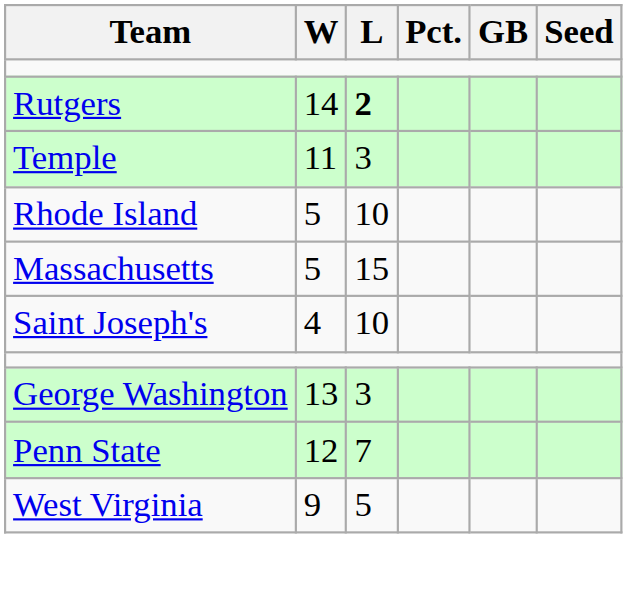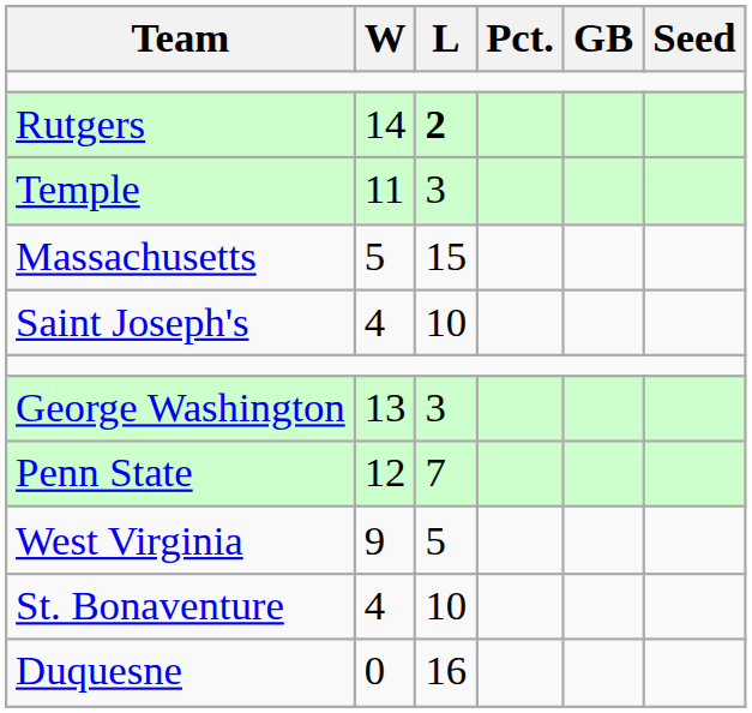 <table class=wikitable>
 <tr>
 <th>Team</th>
 <th>W</th>
 <th>L</th>
 <th>Pct.</th>
 <th>GB</th>
 <th>Seed</th>
 </tr>
 <tr>
 <td colspan=6></td>
 </tr>
 <tr bgcolor=#ccffcc>
 <td><a href='#'>Rutgers</a></td>
 <td>14</td>
 <td><strong>2</strong></td>
 <td></td>
 <td></td>
 <td></td>
 </tr>
 <tr bgcolor=#ccffcc>
 <td><a href='#'>Temple</a></td>
 <td>11</td>
 <td>3</td>
-<td></td>
-<td></td>
-<td></td>
-</tr>
-<tr>
-<td><a href='#'>Rhode Island</a></td>
-<td>5</td>
-<td>10</td>
 <td></td>
 <td></td>
 <td></td>
 </tr>
 <tr>
 <td><a href='#'>Massachusetts</a></td>
 <td>5</td>
 <td>15</td>
 <td></td>
 <td></td>
 <td></td>
 </tr>
 <tr>
 <td><a href='#'>Saint Joseph's</a></td>
 <td>4</td>
 <td>10</td>
 <td></td>
 <td></td>
 <td></td>
 </tr>
 <tr>
 <td colspan=6></td>
 </tr>
 <tr bgcolor=#ccffcc>
 <td><a href='#'>George Washington</a></td>
 <td>13</td>
 <td>3</td>
 <td></td>
 <td></td>
 <td></td>
 </tr>
 <tr bgcolor=#ccffcc>
 <td><a href='#'>Penn State</a></td>
 <td>12</td>
 <td>7</td>
 <td></td>
 <td></td>
 <td></td>
 </tr>
 <tr>
 <td><a href='#'>West Virginia</a></td>
 <td>9</td>
 <td>5</td>
 <td></td>
 <td></td>
 <td></td>
 </tr>
+<tr>
+<td><a href='#'>St. Bonaventure</a></td>
+<td>4</td>
+<td>10</td>
+<td></td>
+<td></td>
+<td></td>
+</tr>
+<tr>
+<td><a href='#'>Duquesne</a></td>
+<td>0</td>
+<td>16</td>
+<td></td>
+<td></td>
+<td></td>
+</tr>
 </table>
